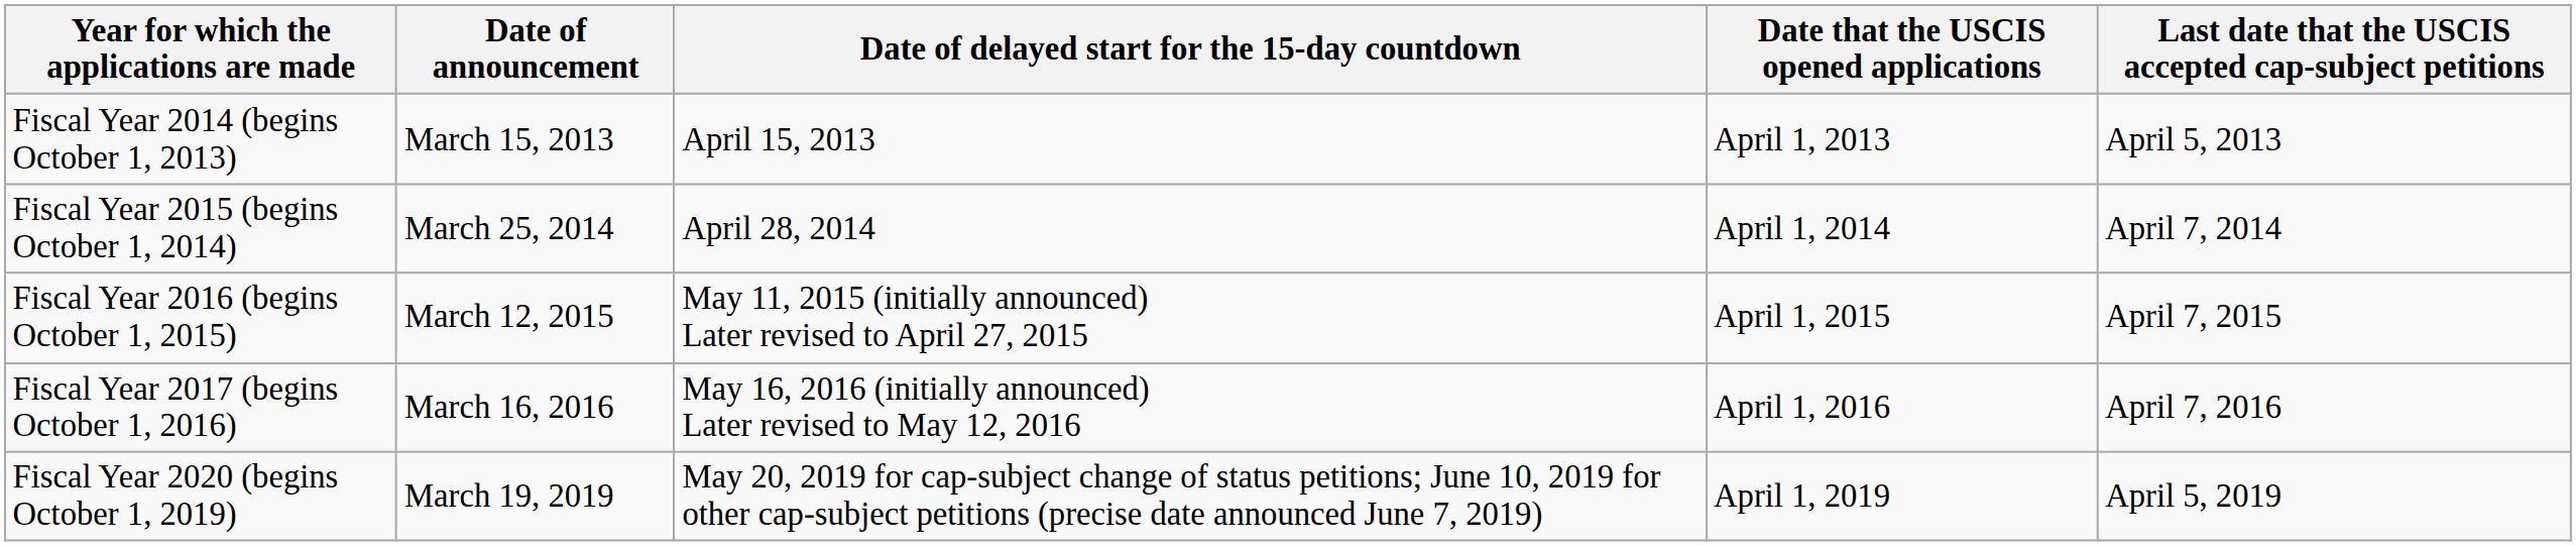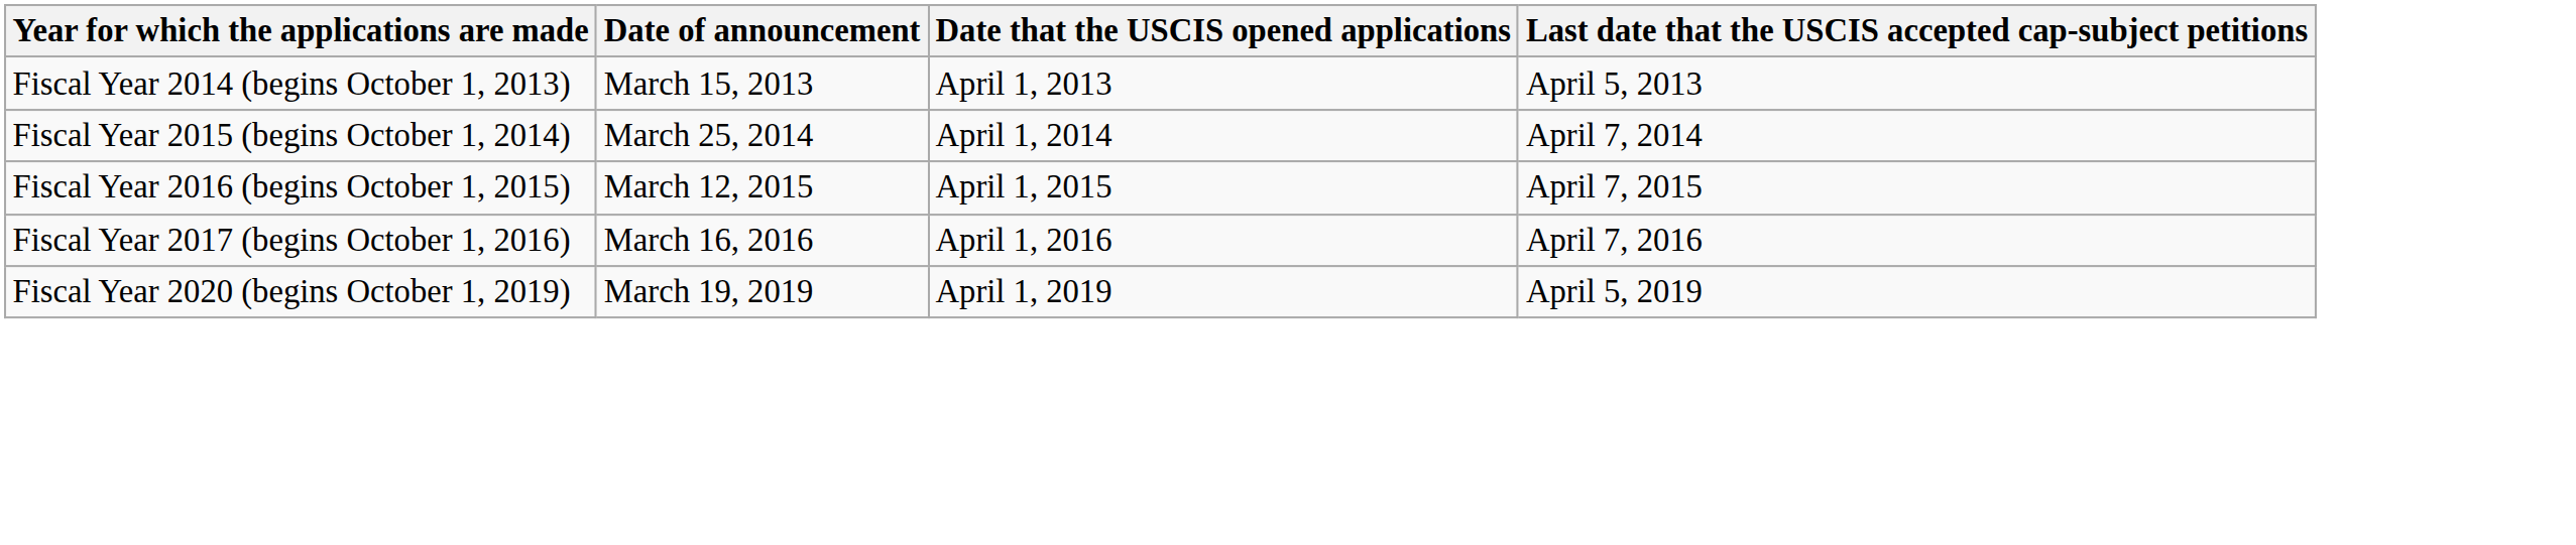 <table class="wikitable">
 <tr>
 <th>Year for which the applications are made</th>
 <th>Date of announcement</th>
-<th>Date of delayed start for the 15-day countdown</th>
 <th>Date that the USCIS opened applications</th>
 <th>Last date that the USCIS accepted cap-subject petitions</th>
 </tr>
 <tr>
 <td>Fiscal Year 2014 (begins October 1, 2013)</td>
 <td>March 15, 2013</td>
-<td>April 15, 2013</td>
 <td>April 1, 2013</td>
 <td>April 5, 2013</td>
 </tr>
 <tr>
 <td>Fiscal Year 2015 (begins October 1, 2014)</td>
 <td>March 25, 2014</td>
-<td>April 28, 2014</td>
 <td>April 1, 2014</td>
 <td>April 7, 2014</td>
 </tr>
 <tr>
 <td>Fiscal Year 2016 (begins October 1, 2015)</td>
 <td>March 12, 2015</td>
-<td>May 11, 2015 (initially announced)<br>Later revised to April 27, 2015</td>
 <td>April 1, 2015</td>
 <td>April 7, 2015</td>
 </tr>
 <tr>
 <td>Fiscal Year 2017 (begins October 1, 2016)</td>
 <td>March 16, 2016</td>
-<td>May 16, 2016 (initially announced)<br>Later revised to May 12, 2016</td>
 <td>April 1, 2016</td>
 <td>April 7, 2016</td>
 </tr>
 <tr>
 <td>Fiscal Year 2020 (begins October 1, 2019)</td>
 <td>March 19, 2019</td>
-<td>May 20, 2019 for cap-subject change of status petitions; June 10, 2019 for other cap-subject petitions (precise date announced June 7, 2019)</td>
 <td>April 1, 2019</td>
 <td>April 5, 2019</td>
 </tr>
 </table>
